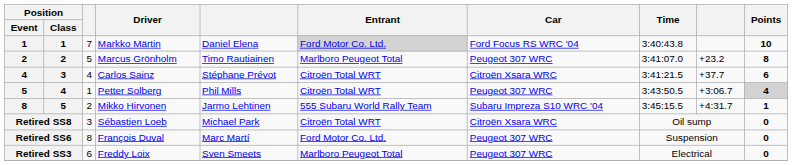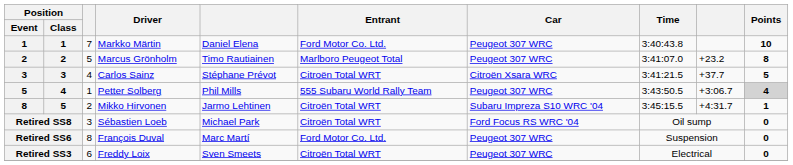 <table class="wikitable" width=85% style="font-size: 85%;">
 <tr>
 <th colspan="2">Position</th>
 <th rowspan="2"></th>
 <th rowspan="2">Driver</th>
 <th rowspan="2"></th>
 <th rowspan="2">Entrant</th>
 <th rowspan="2">Car</th>
 <th rowspan="2">Time</th>
 <th rowspan="2"></th>
 <th rowspan="2">Points</th>
 </tr>
 <tr>
 <th>Event</th>
 <th>Class</th>
 </tr>
 <tr>
 <th>1</th>
 <th>1</th>
 <td align="center">7</td>
 <td> <a href='#'>Markko Märtin</a></td>
 <td> <a href='#'>Daniel Elena</a></td>
-<td style="background: lightgrey;"> <a href='#'>Ford Motor Co. Ltd.</a></td>
-<td><a href='#'>Ford Focus RS WRC '04</a></td>
+<td> <a href='#'>Ford Motor Co. Ltd.</a></td>
+<td><a href='#'>Peugeot 307 WRC</a></td>
 <td>3:40:43.8</td>
 <td></td>
 <td align="center"><strong>10</strong></td>
 </tr>
 <tr>
 <th>2</th>
 <th>2</th>
 <td align="center">5</td>
 <td> <a href='#'>Marcus Grönholm</a></td>
 <td> <a href='#'>Timo Rautiainen</a></td>
 <td> <a href='#'>Marlboro Peugeot Total</a></td>
 <td><a href='#'>Peugeot 307 WRC</a></td>
 <td>3:41:07.0</td>
 <td>+23.2</td>
 <td align="center"><strong>8</strong></td>
 </tr>
 <tr>
-<th>4</th>
+<th>3</th>
 <th>3</th>
 <td align="center">4</td>
 <td> <a href='#'>Carlos Sainz</a></td>
 <td> <a href='#'>Stéphane Prévot</a></td>
 <td> <a href='#'>Citroën Total WRT</a></td>
 <td><a href='#'>Citroën Xsara WRC</a></td>
 <td>3:41:21.5</td>
 <td>+37.7</td>
-<td align="center"><strong>6</strong></td>
+<td align="center"><strong>5</strong></td>
 </tr>
 <tr>
 <th>5</th>
 <th>4</th>
 <td align="center">1</td>
 <td> <a href='#'>Petter Solberg</a></td>
 <td> <a href='#'>Phil Mills</a></td>
-<td> <a href='#'>Citroën Total WRT</a></td>
+<td> <a href='#'>555 Subaru World Rally Team</a></td>
 <td><a href='#'>Peugeot 307 WRC</a></td>
 <td>3:43:50.5</td>
 <td>+3:06.7</td>
 <td align="center" style="background: lightgrey;"><strong>4</strong></td>
 </tr>
 <tr>
 <th>8</th>
 <th>5</th>
 <td align="center">2</td>
 <td> <a href='#'>Mikko Hirvonen</a></td>
 <td> <a href='#'>Jarmo Lehtinen</a></td>
-<td> <a href='#'>555 Subaru World Rally Team</a></td>
+<td> <a href='#'>Citroën Total WRT</a></td>
 <td><a href='#'>Subaru Impreza S10 WRC '04</a></td>
 <td>3:45:15.5</td>
 <td>+4:31.7</td>
 <td align="center"><strong>1</strong></td>
 </tr>
 <tr>
 <th colspan="2">Retired SS8</th>
 <td align="center">3</td>
 <td> <a href='#'>Sébastien Loeb</a></td>
 <td> <a href='#'>Michael Park</a></td>
 <td> <a href='#'>Citroën Total WRT</a></td>
-<td><a href='#'>Citroën Xsara WRC</a></td>
+<td><a href='#'>Ford Focus RS WRC '04</a></td>
 <td align="center" colspan="2">Oil sump</td>
 <td align="center"><strong>0</strong></td>
 </tr>
 <tr>
 <th colspan="2">Retired SS6</th>
 <td align="center">8</td>
 <td> <a href='#'>François Duval</a></td>
 <td> <a href='#'>Marc Martí</a></td>
 <td> <a href='#'>Ford Motor Co. Ltd.</a></td>
 <td><a href='#'>Peugeot 307 WRC</a></td>
 <td align="center" colspan="2">Suspension</td>
 <td align="center"><strong>0</strong></td>
 </tr>
 <tr>
 <th colspan="2">Retired SS3</th>
 <td align="center">6</td>
 <td> <a href='#'>Freddy Loix</a></td>
 <td> <a href='#'>Sven Smeets</a></td>
-<td> <a href='#'>Marlboro Peugeot Total</a></td>
+<td> <a href='#'>Citroën Total WRT</a></td>
 <td><a href='#'>Peugeot 307 WRC</a></td>
 <td align="center" colspan="2">Electrical</td>
 <td align="center"><strong>0</strong></td>
 </tr>
 <tr>
 </tr>
 </table>
